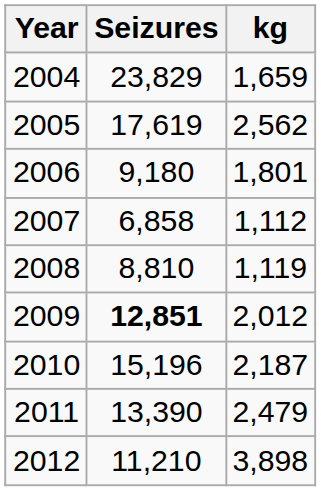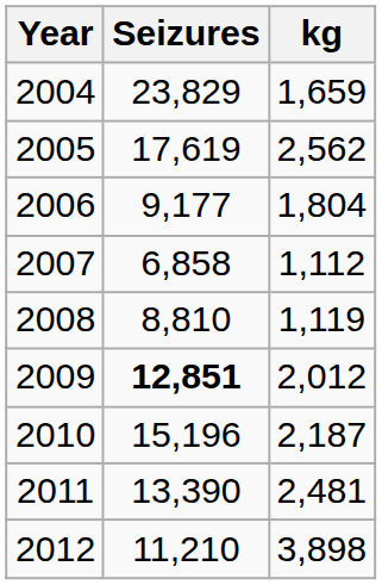 <table class="wikitable" style="text-align:center" align="right">
 <tr>
 <th>Year</th>
 <th>Seizures</th>
 <th>kg</th>
 </tr>
 <tr>
 <td>2004</td>
 <td>23,829</td>
 <td>1,659</td>
 </tr>
 <tr>
 <td>2005</td>
 <td>17,619</td>
 <td>2,562</td>
 </tr>
 <tr>
 <td>2006</td>
-<td>9,180</td>
-<td>1,801</td>
+<td>9,177</td>
+<td>1,804</td>
 </tr>
 <tr>
 <td>2007</td>
 <td>6,858</td>
 <td>1,112</td>
 </tr>
 <tr>
 <td>2008</td>
 <td>8,810</td>
 <td>1,119</td>
 </tr>
 <tr>
 <td>2009</td>
 <td><strong>12,851</strong></td>
 <td>2,012</td>
 </tr>
 <tr>
 <td>2010</td>
 <td>15,196</td>
 <td>2,187</td>
 </tr>
 <tr>
 <td>2011</td>
 <td>13,390</td>
-<td>2,479</td>
+<td>2,481</td>
 </tr>
 <tr>
 <td>2012</td>
 <td>11,210</td>
 <td>3,898</td>
 </tr>
 </table>
